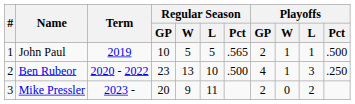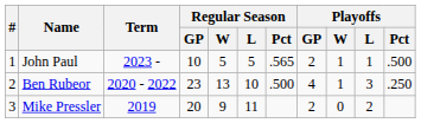 <table class="wikitable" style="text-align:center;">
 <tr>
 <th rowspan="2">#</th>
 <th rowspan="2">Name</th>
 <th rowspan="2">Term</th>
 <th colspan="4">Regular Season</th>
 <th colspan="4">Playoffs</th>
 </tr>
 <tr>
 <th width=25>GP</th>
 <th width=25>W</th>
 <th width=25>L</th>
 <th width=25>Pct</th>
 <th width=25>GP</th>
 <th width=25>W</th>
 <th width=25>L</th>
 <th width=25>Pct</th>
 </tr>
 <tr>
 <td>1</td>
 <td align=left>John Paul</td>
-<td><a href='#'>2019</a></td>
+<td><a href='#'>2023</a> -</td>
 <td>10</td>
 <td>5</td>
 <td>5</td>
 <td>.565</td>
 <td>2</td>
 <td>1</td>
 <td>1</td>
 <td>.500</td>
 </tr>
 <tr>
 <td>2</td>
 <td align=left><a href='#'>Ben Rubeor</a></td>
 <td><a href='#'>2020</a> - <a href='#'>2022</a></td>
 <td>23</td>
 <td>13</td>
 <td>10</td>
 <td>.500</td>
 <td>4</td>
 <td>1</td>
 <td>3</td>
 <td>.250</td>
 </tr>
 <tr>
 <td>3</td>
 <td align=left><a href='#'>Mike Pressler</a></td>
-<td><a href='#'>2023</a> -</td>
+<td><a href='#'>2019</a></td>
 <td>20</td>
 <td>9</td>
 <td>11</td>
 <td></td>
 <td>2</td>
 <td>0</td>
 <td>2</td>
 <td></td>
 </tr>
 </table>
